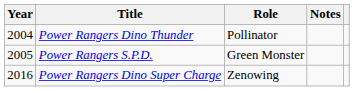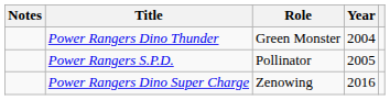 <table class="wikitable plainrowheaders sortable">
 <tr>
-<th scope="col">Year</th>
+<th scope="col" class="unsortable">Notes</th>
 <th scope="col">Title</th>
 <th scope="col">Role</th>
-<th scope="col" class="unsortable">Notes</th>
+<th scope="col">Year</th>
 <th scope="col" class="unsortable"></th>
 </tr>
 <tr>
+<td></td>
+<td><em><a href='#'>Power Rangers Dino Thunder</a></em></td>
+<td>Green Monster</td>
 <td>2004</td>
-<td><em><a href='#'>Power Rangers Dino Thunder</a></em></td>
-<td>Pollinator</td>
-<td></td>
 <td></td>
 </tr>
 <tr>
+<td></td>
+<td><em><a href='#'>Power Rangers S.P.D.</a></em></td>
+<td>Pollinator</td>
 <td>2005</td>
-<td><em><a href='#'>Power Rangers S.P.D.</a></em></td>
-<td>Green Monster</td>
-<td></td>
 <td></td>
 </tr>
 <tr>
-<td>2016</td>
+<td></td>
 <td><em><a href='#'>Power Rangers Dino Super Charge</a></em></td>
 <td>Zenowing</td>
-<td></td>
+<td>2016</td>
 <td></td>
 </tr>
 </table>
